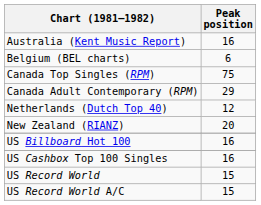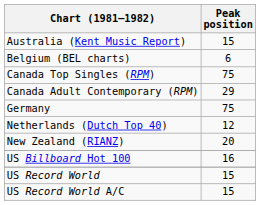 <table class="wikitable sortable">
 <tr>
 <th>Chart (1981–1982)</th>
 <th>Peak<br>position</th>
 </tr>
 <tr>
 <td>Australia (<a href='#'>Kent Music Report</a>)</td>
-<td style="text-align:center;">16</td>
+<td style="text-align:center;">15</td>
 </tr>
 <tr>
 <td>Belgium (BEL charts)</td>
 <td style="text-align:center;">6</td>
 </tr>
 <tr>
 <td>Canada Top Singles (<a href='#'><em>RPM</em></a>)</td>
 <td style="text-align:center;">75</td>
 </tr>
 <tr>
 <td>Canada Adult Contemporary (<em>RPM</em>)</td>
 <td style="text-align:center;">29</td>
+</tr>
+<tr>
+<td>Germany</td>
+<td style="text-align:center;">75</td>
 </tr>
 <tr>
 <td>Netherlands (<a href='#'>Dutch Top 40</a>)</td>
 <td style="text-align:center;">12</td>
 </tr>
 <tr>
 <td>New Zealand (<a href='#'>RIANZ</a>)</td>
 <td style="text-align:center;">20</td>
 </tr>
 <tr>
 </tr>
 <tr>
 <td>US <a href='#'><em>Billboard</em> Hot 100</a></td>
 <td style="text-align:center;">16</td>
 </tr>
 <tr>
 </tr>
 <tr>
-<td>US <em>Cashbox</em> Top 100 Singles</td>
-<td style="text-align:center;">16</td>
-</tr>
-<tr>
 <td>US <em>Record World</em></td>
 <td style="text-align:center;">15</td>
 </tr>
 <tr>
 <td>US <em>Record World</em> A/C</td>
 <td style="text-align:center;">15</td>
 </tr>
 </table>
